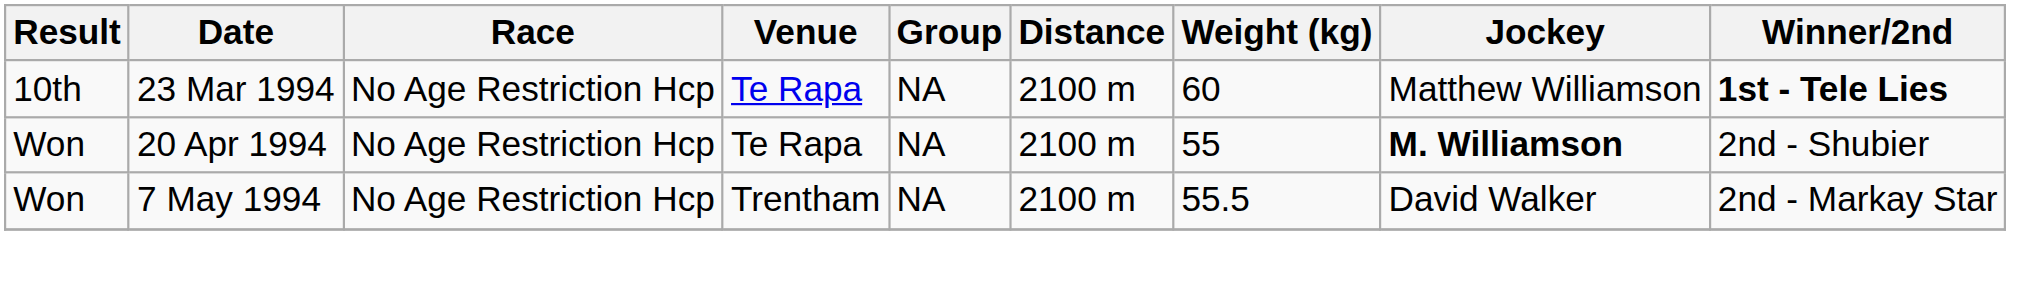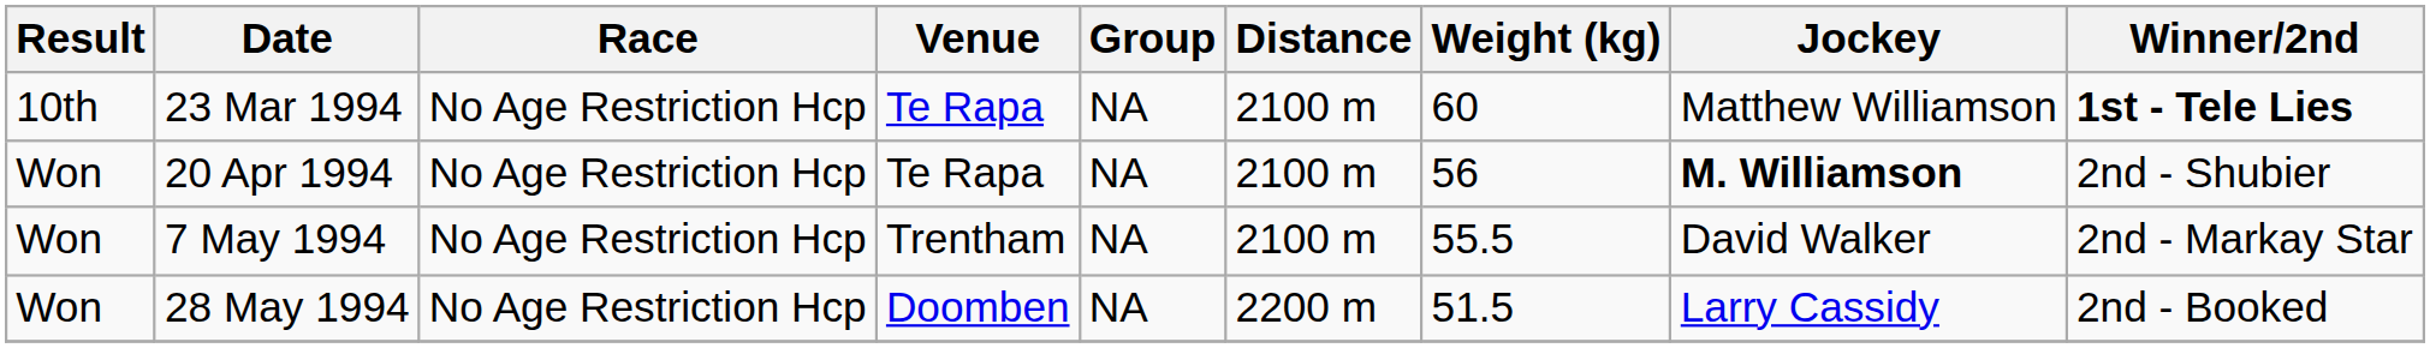 <table class="wikitable">
 <tr>
 <th>Result</th>
 <th>Date</th>
 <th>Race</th>
 <th>Venue</th>
 <th>Group</th>
 <th>Distance</th>
 <th>Weight (kg)</th>
 <th>Jockey</th>
 <th>Winner/2nd</th>
 </tr>
 <tr>
 <td>10th</td>
 <td>23 Mar 1994</td>
 <td>No Age Restriction Hcp</td>
 <td><a href='#'>Te Rapa</a></td>
 <td>NA</td>
 <td>2100 m</td>
 <td>60</td>
 <td>Matthew Williamson</td>
 <td><strong>1st - Tele Lies</strong></td>
 </tr>
 <tr>
 <td>Won</td>
 <td>20 Apr 1994</td>
 <td>No Age Restriction Hcp</td>
 <td>Te Rapa</td>
 <td>NA</td>
 <td>2100 m</td>
-<td>55</td>
+<td>56</td>
 <td><strong>M. Williamson</strong></td>
 <td>2nd - Shubier</td>
 </tr>
 <tr>
 <td>Won</td>
 <td>7 May 1994</td>
 <td>No Age Restriction Hcp</td>
 <td>Trentham</td>
 <td>NA</td>
 <td>2100 m</td>
 <td>55.5</td>
 <td>David Walker</td>
 <td>2nd - Markay Star</td>
 </tr>
 <tr>
+<td>Won</td>
+<td>28 May 1994</td>
+<td>No Age Restriction Hcp</td>
+<td><a href='#'>Doomben</a></td>
+<td>NA</td>
+<td>2200 m</td>
+<td>51.5</td>
+<td><a href='#'>Larry Cassidy</a></td>
+<td>2nd - Booked</td>
+</tr>
+<tr>
 </tr>
 </table>
